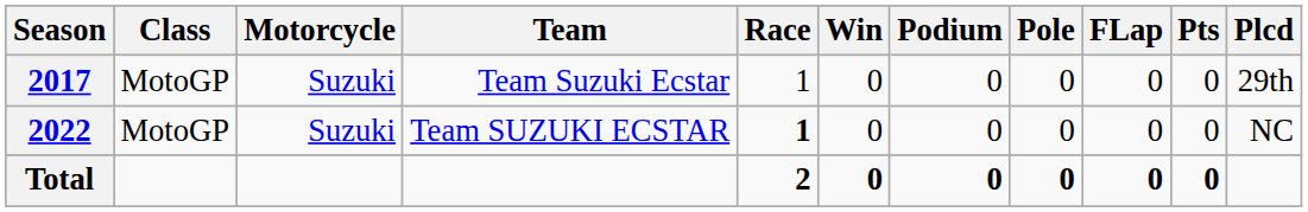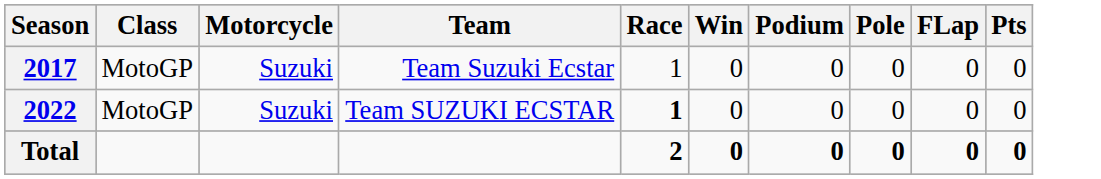 <table class="wikitable" style=text-align:right>
 <tr>
 <th>Season</th>
 <th>Class</th>
 <th>Motorcycle</th>
 <th>Team</th>
 <th>Race</th>
 <th>Win</th>
 <th>Podium</th>
 <th>Pole</th>
 <th>FLap</th>
 <th>Pts</th>
-<th>Plcd</th>
 </tr>
 <tr>
 <th><a href='#'>2017</a></th>
 <td>MotoGP</td>
 <td><a href='#'>Suzuki</a></td>
 <td><a href='#'>Team Suzuki Ecstar</a></td>
 <td>1</td>
 <td>0</td>
 <td>0</td>
 <td>0</td>
 <td>0</td>
 <td>0</td>
-<td>29th</td>
 </tr>
 <tr>
 <th><a href='#'>2022</a></th>
 <td>MotoGP</td>
 <td><a href='#'>Suzuki</a></td>
 <td><a href='#'>Team SUZUKI ECSTAR</a></td>
 <td><strong>1</strong></td>
 <td>0</td>
 <td>0</td>
 <td>0</td>
 <td>0</td>
 <td>0</td>
-<td>NC</td>
 </tr>
 <tr>
 <th>Total</th>
 <td></td>
 <td></td>
 <td></td>
 <td><strong>2</strong></td>
 <td><strong>0</strong></td>
 <td><strong>0</strong></td>
 <td><strong>0</strong></td>
 <td><strong>0</strong></td>
 <td><strong>0</strong></td>
-<td></td>
 </tr>
 </table>
